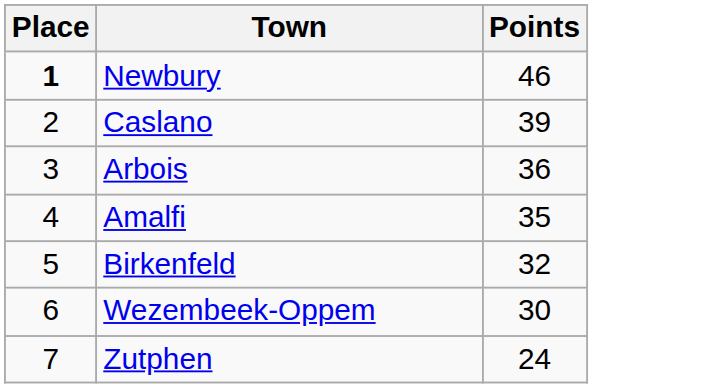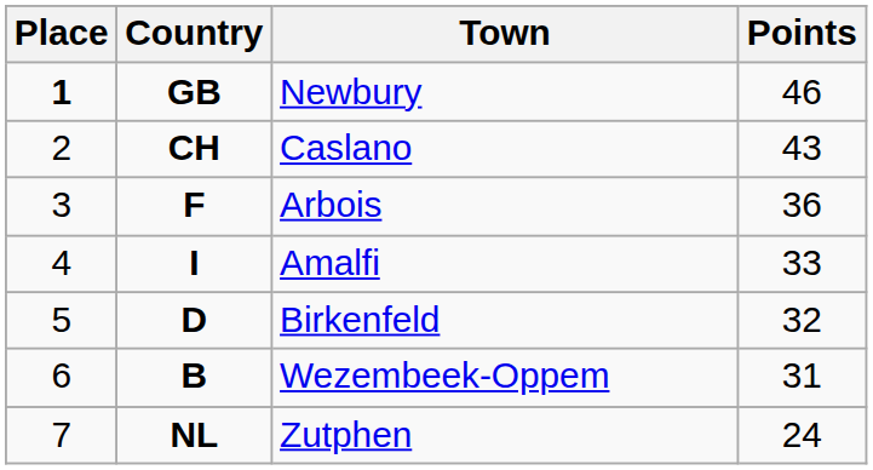 <table class="wikitable">
 <tr>
 <th width="25">Place</th>
+<th width="25">Country</th>
 <th width="200">Town</th>
 <th width="25">Points</th>
 </tr>
 <tr>
 <td align="center"><strong>1</strong></td>
+<td align="center"><strong>GB</strong></td>
 <td align="left"><a href='#'>Newbury</a></td>
 <td align="center">46</td>
 </tr>
 <tr>
 <td align="center">2</td>
+<td align="center"><strong>CH</strong></td>
 <td align="left"><a href='#'>Caslano</a></td>
-<td align="center">39</td>
+<td align="center">43</td>
 </tr>
 <tr>
 <td align="center">3</td>
+<td align="center"><strong>F</strong></td>
 <td align="left"><a href='#'>Arbois</a></td>
 <td align="center">36</td>
 </tr>
 <tr>
 <td align="center">4</td>
+<td align="center"><strong>I</strong></td>
 <td align="left"><a href='#'>Amalfi</a></td>
-<td align="center">35</td>
+<td align="center">33</td>
 </tr>
 <tr>
 <td align="center">5</td>
+<td align="center"><strong>D</strong></td>
 <td align="left"><a href='#'>Birkenfeld</a></td>
 <td align="center">32</td>
 </tr>
 <tr>
 <td align="center">6</td>
+<td align="center"><strong>B</strong></td>
 <td align="left"><a href='#'>Wezembeek-Oppem</a></td>
-<td align="center">30</td>
+<td align="center">31</td>
 </tr>
 <tr>
 <td align="center">7</td>
+<td align="center"><strong>NL</strong></td>
 <td align="left"><a href='#'>Zutphen</a></td>
 <td align="center">24</td>
 </tr>
 </table>
